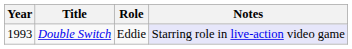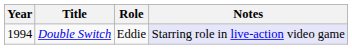 <table class="wikitable sortable">
 <tr>
 <th>Year</th>
 <th>Title</th>
 <th>Role</th>
 <th class="unsortable">Notes</th>
 </tr>
 <tr>
-<td>1993</td>
+<td>1994</td>
 <td><em><a href='#'>Double Switch</a></em></td>
 <td>Eddie</td>
 <td style="background: lavender;">Starring role in <a href='#'>live-action</a> video game</td>
 </tr>
 </table>
